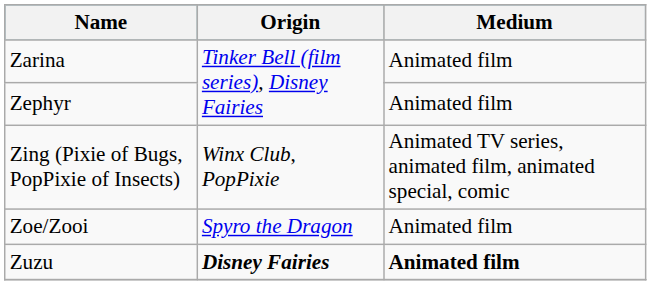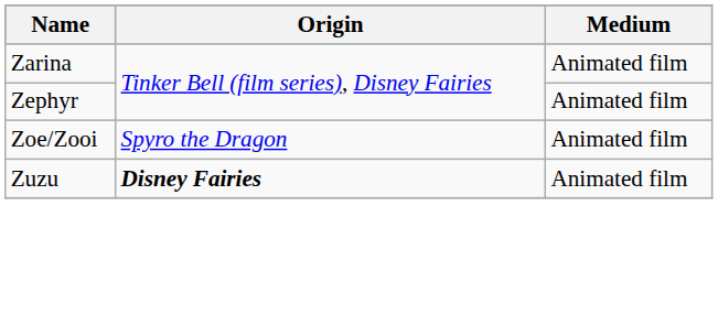 <table class="wikitable sortable" style="width:70%; font-size:90%;">
 <tr style="background:#115a6c;">
 <th>Name</th>
 <th>Origin</th>
 <th>Medium</th>
 </tr>
 <tr>
 <td>Zarina</td>
 <td rowspan="2"><em><a href='#'>Tinker Bell (film series)</a></em>, <em><a href='#'>Disney Fairies</a></em></td>
 <td>Animated film</td>
 </tr>
 <tr>
 <td>Zephyr</td>
 <td>Animated film</td>
 </tr>
 <tr>
-<td>Zing (Pixie of Bugs, PopPixie of Insects)</td>
-<td><em>Winx Club</em>, <em>PopPixie</em></td>
-<td>Animated TV series, animated film, animated special, comic</td>
-</tr>
-<tr>
 <td>Zoe/Zooi</td>
 <td><em><a href='#'>Spyro the Dragon</a></em></td>
 <td>Animated film</td>
 </tr>
 <tr>
 <td>Zuzu</td>
 <td><strong><em>Disney Fairies</em></strong></td>
-<td><strong>Animated film</strong></td>
+<td>Animated film</td>
 </tr>
 <tr>
 </tr>
 </table>
